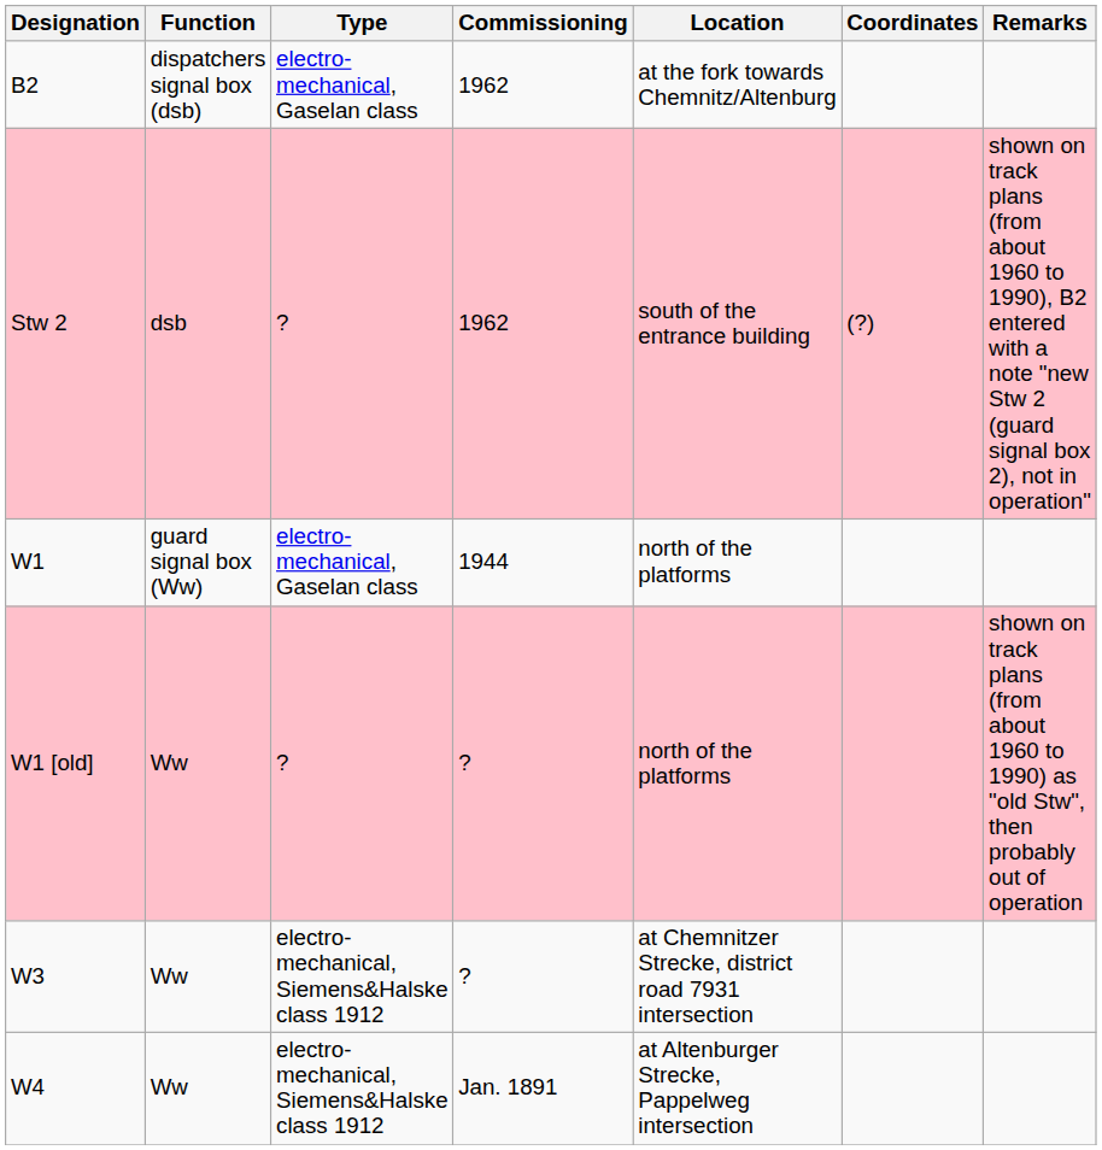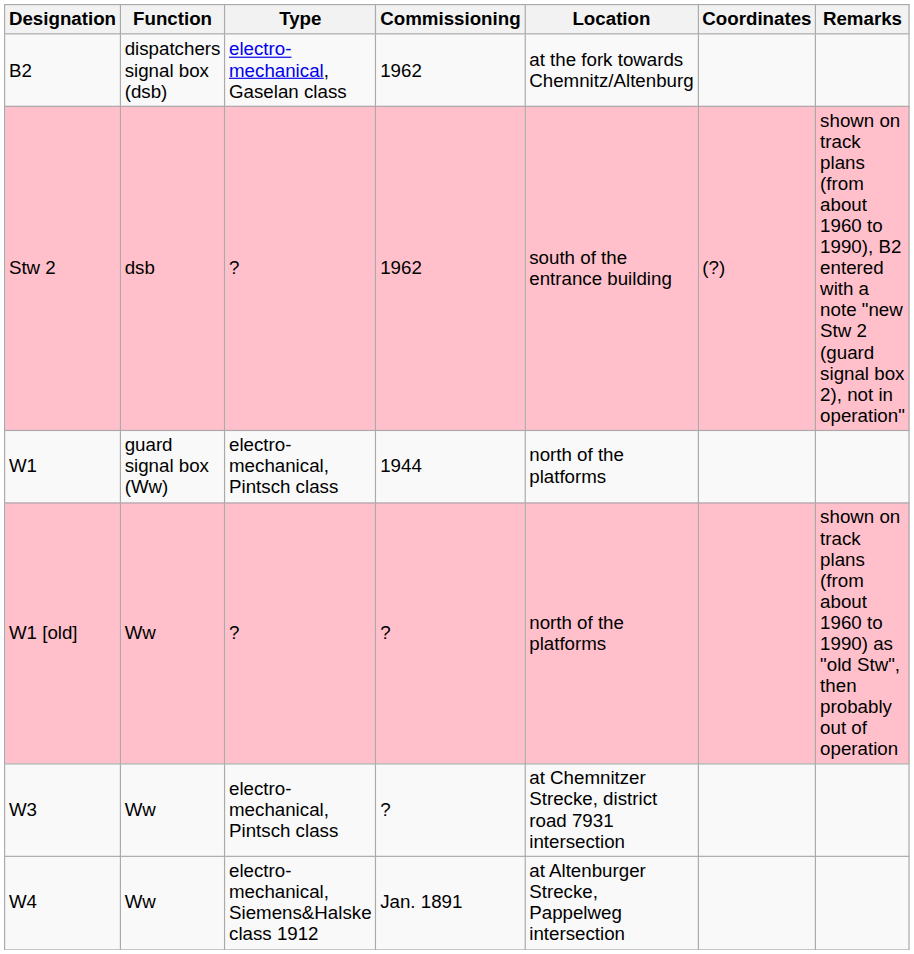 <table class="wikitable">
 <tr>
 <th>Designation</th>
 <th>Function</th>
 <th>Type</th>
 <th>Commissioning</th>
 <th>Location</th>
 <th>Coordinates</th>
 <th>Remarks</th>
 </tr>
 <tr>
 <td>B2</td>
 <td>dispatchers signal box (dsb)</td>
 <td><a href='#'>electro-mechanical</a>, Gaselan class</td>
 <td>1962</td>
 <td>at the fork towards Chemnitz/Altenburg</td>
 <td></td>
 <td></td>
 </tr>
 <tr style="background: pink;">
 <td>Stw 2</td>
 <td>dsb</td>
 <td>?</td>
 <td>1962</td>
 <td>south of the entrance building</td>
 <td> (?)</td>
 <td>shown on track plans (from about 1960 to 1990), B2 entered with a note "new Stw 2 (guard signal box 2), not in operation"</td>
 </tr>
 <tr>
 <td>W1</td>
 <td>guard signal box (Ww)</td>
-<td><a href='#'>electro-mechanical</a>, Gaselan class</td>
+<td>electro-mechanical, Pintsch class</td>
 <td>1944</td>
 <td>north of the platforms</td>
 <td></td>
 <td></td>
 </tr>
 <tr style="background: pink;">
 <td>W1 [old]</td>
 <td>Ww</td>
 <td>?</td>
 <td>?</td>
 <td>north of the platforms</td>
 <td></td>
 <td>shown on track plans (from about 1960 to 1990) as "old Stw", then probably out of operation</td>
 </tr>
 <tr>
 <td>W3</td>
 <td>Ww</td>
-<td>electro-mechanical, Siemens&Halske class 1912</td>
+<td>electro-mechanical, Pintsch class</td>
 <td>?</td>
 <td>at Chemnitzer Strecke, district road 7931 intersection</td>
 <td></td>
 <td></td>
 </tr>
 <tr>
 <td>W4</td>
 <td>Ww</td>
 <td>electro-mechanical, Siemens&Halske class 1912</td>
 <td>Jan. 1891</td>
 <td>at Altenburger Strecke, Pappelweg intersection</td>
 <td></td>
 <td></td>
 </tr>
 </table>
